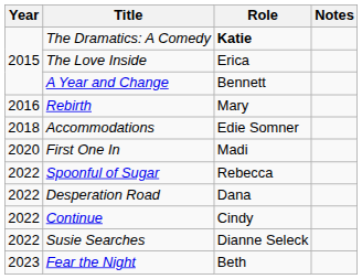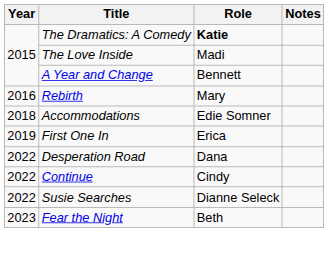 <table class="wikitable sortable">
 <tr>
 <th>Year</th>
 <th>Title</th>
 <th>Role</th>
 <th>Notes</th>
 </tr>
 <tr>
 <td rowspan=3>2015</td>
 <td><em>The Dramatics: A Comedy</em></td>
 <td><strong>Katie</strong></td>
 <td></td>
 </tr>
 <tr>
 <td><em>The Love Inside</em></td>
-<td>Erica</td>
+<td>Madi</td>
 <td></td>
 </tr>
 <tr>
 <td><em><a href='#'>A Year and Change</a></em></td>
 <td>Bennett</td>
 <td></td>
 </tr>
 <tr>
 <td>2016</td>
 <td><a href='#'><em>Rebirth</em></a></td>
 <td>Mary</td>
 <td></td>
 </tr>
 <tr>
 <td>2018</td>
 <td><em>Accommodations</em></td>
 <td>Edie Somner</td>
 <td></td>
 </tr>
 <tr>
-<td>2020</td>
+<td>2019</td>
 <td><em>First One In</em></td>
-<td>Madi</td>
-<td></td>
-</tr>
-<tr>
-<td>2022</td>
-<td><em><a href='#'>Spoonful of Sugar</a></em></td>
-<td>Rebecca</td>
+<td>Erica</td>
 <td></td>
 </tr>
 <tr>
 <td>2022</td>
 <td><em>Desperation Road</em></td>
 <td>Dana</td>
 <td></td>
 </tr>
 <tr>
 <td>2022</td>
 <td><em><a href='#'>Continue</a></em></td>
 <td>Cindy</td>
 <td></td>
 </tr>
 <tr>
 <td>2022</td>
 <td><em>Susie Searches</em></td>
 <td>Dianne Seleck</td>
 <td></td>
 </tr>
 <tr>
 <td>2023</td>
 <td><em><a href='#'>Fear the Night</a></em></td>
 <td>Beth</td>
 <td></td>
 </tr>
 </table>
